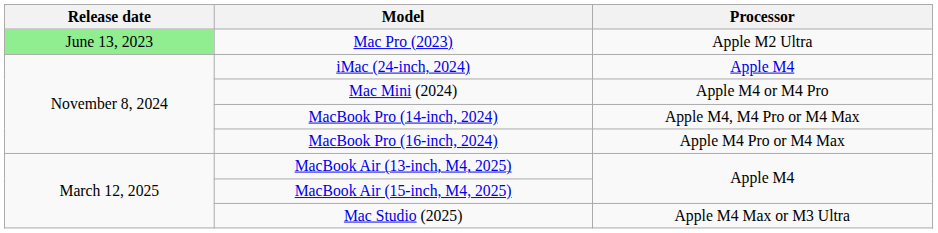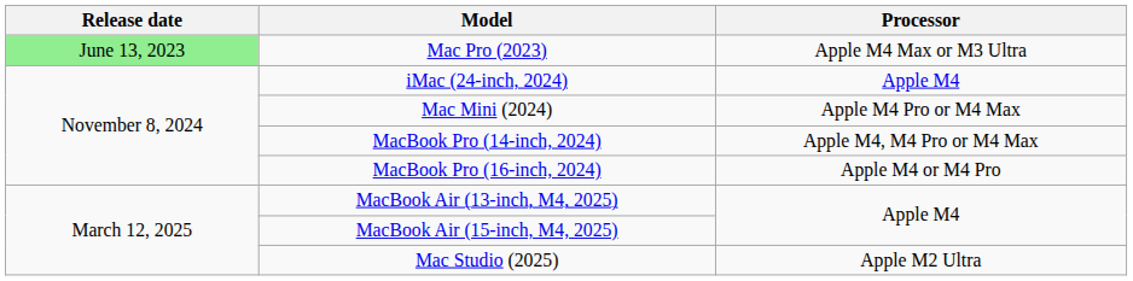 <table class="wikitable sortable" style="width:75%; text-align: center;">
 <tr>
 <th>Release date</th>
 <th>Model</th>
 <th>Processor</th>
 </tr>
 <tr>
 <td style="background: lightgreen;">June 13, 2023</td>
 <td><a href='#'>Mac Pro (2023)</a></td>
-<td>Apple M2 Ultra</td>
+<td>Apple M4 Max or M3 Ultra</td>
 </tr>
 <tr>
 <td rowspan="4">November 8, 2024</td>
 <td><a href='#'>iMac (24-inch, 2024)</a></td>
 <td><a href='#'>Apple M4</a></td>
 </tr>
 <tr>
 <td><a href='#'>Mac Mini</a> (2024)</td>
-<td>Apple M4 or M4 Pro</td>
+<td>Apple M4 Pro or M4 Max</td>
 </tr>
 <tr>
 <td><a href='#'>MacBook Pro (14-inch, 2024)</a></td>
 <td>Apple M4, M4 Pro or M4 Max</td>
 </tr>
 <tr>
 <td><a href='#'>MacBook Pro (16-inch, 2024)</a></td>
-<td>Apple M4 Pro or M4 Max</td>
+<td>Apple M4 or M4 Pro</td>
 </tr>
 <tr>
 <td rowspan="3">March 12, 2025</td>
 <td><a href='#'>MacBook Air (13-inch, M4, 2025)</a></td>
 <td rowspan="2">Apple M4</td>
 </tr>
 <tr>
 <td><a href='#'>MacBook Air (15-inch, M4, 2025)</a></td>
 </tr>
 <tr>
 <td><a href='#'>Mac Studio</a> (2025)</td>
-<td>Apple M4 Max or M3 Ultra</td>
+<td>Apple M2 Ultra</td>
 </tr>
 </table>
